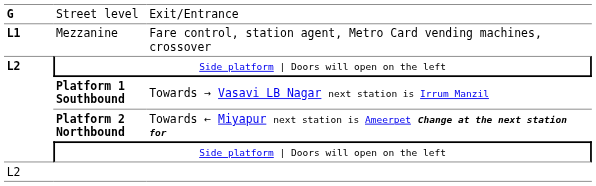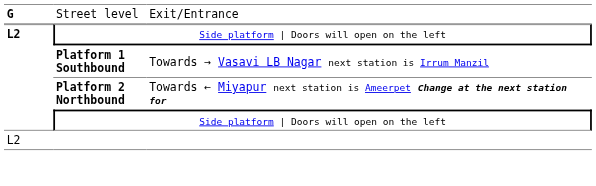 <table table border=0 cellspacing=0 cellpadding=3>
 <tr>
 <td style="border-bottom:solid 1px gray;border-top:solid 1px gray;" width=50 valign=top><strong>G</strong></td>
 <td style="border-top:solid 1px gray;border-bottom:solid 1px gray;" width=100 valign=top>Street level</td>
 <td style="border-top:solid 1px gray;border-bottom:solid 1px gray;" width=500 valign=top>Exit/Entrance</td>
-</tr>
-<tr>
-<td valign=top><strong>L1</strong></td>
-<td valign=top>Mezzanine</td>
-<td valign=top>Fare control, station agent, Metro Card vending machines, crossover<br></td>
 </tr>
 <tr>
 <td style="border-top:solid 1px gray;border-bottom:solid 1px gray;" width=50 rowspan=4 valign=top><strong>L2</strong></td>
 <td style="border-top:solid 1px gray;border-right:solid 2px black;border-left:solid 2px black;border-bottom:solid 2px black;text-align:center;" colspan=2><small><a href='#'>Side platform</a> | Doors will open on the left </small></td>
 </tr>
 <tr>
 <td style="border-bottom:solid 1px gray;" width=100><span><strong>Platform 1</strong><br><strong>Southbound</strong></span></td>
 <td style="border-bottom:solid 1px gray;" width=500>Towards → <a href='#'>Vasavi LB Nagar</a> <small> next station is <a href='#'>Irrum Manzil</a> </small></td>
 </tr>
 <tr>
 <td><span><strong>Platform 2</strong><br><strong>Northbound</strong></span></td>
 <td>Towards ← <a href='#'>Miyapur</a> <small>next station is <a href='#'>Ameerpet</a></small> <small><strong><em>Change at the next station for <strong><em></small></td>
 </tr>
 <tr>
 <td style="border-top:solid 2px black;border-right:solid 2px black;border-left:solid 2px black;border-bottom:solid 1px gray;" colspan=2  align=center><small><a href='#'>Side platform</a> | Doors will open on the left </small></td>
 </tr>
 <tr>
 <td style="border-bottom:solid 1px gray;" width=50 rowspan=2 valign=top></strong>L2<strong></td>
 <td style="border-bottom:solid 1px gray;" width=100></td>
 <td style="border-bottom:solid 1px gray;" width=500></td>
 </tr>
 <tr>
 </tr>
 </table>
